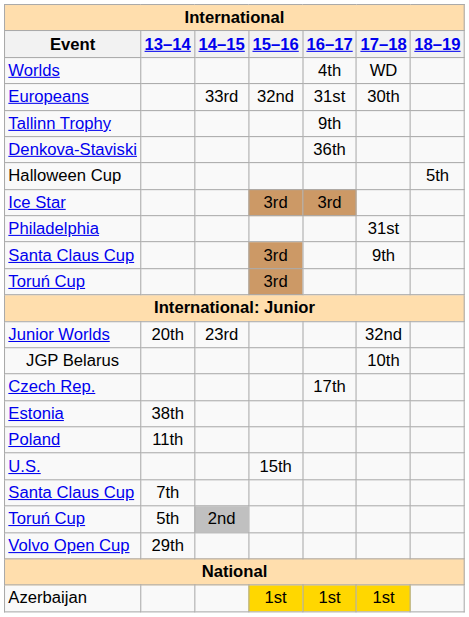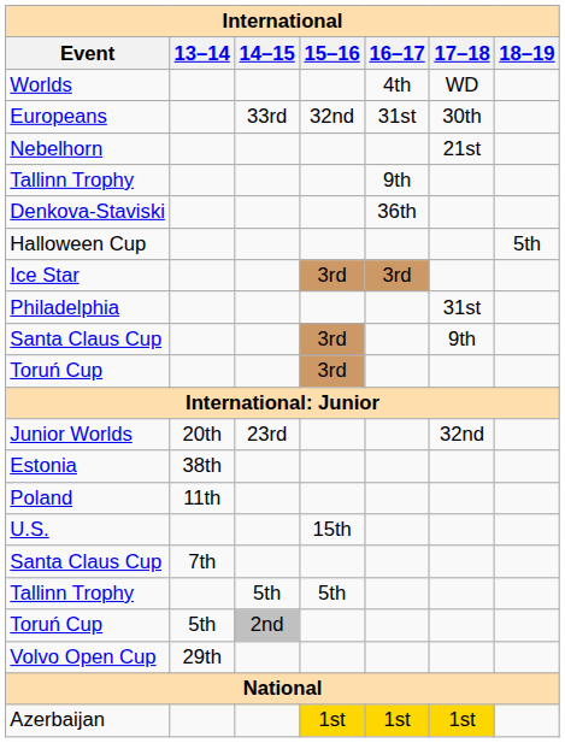 <table class="wikitable" style="text-align:center">
 <tr>
 <th style="background-color: #ffdead; " colspan=7 align=center>International</th>
 </tr>
 <tr>
 <th>Event</th>
 <th><a href='#'>13–14</a></th>
 <th><a href='#'>14–15</a></th>
 <th><a href='#'>15–16</a></th>
 <th><a href='#'>16–17</a></th>
 <th><a href='#'>17–18</a></th>
 <th><a href='#'>18–19</a></th>
 </tr>
 <tr>
 <td align=left><a href='#'>Worlds</a></td>
 <td></td>
 <td></td>
 <td></td>
 <td>4th</td>
 <td>WD</td>
 <td></td>
 </tr>
 <tr>
 <td align=left><a href='#'>Europeans</a></td>
 <td></td>
 <td>33rd</td>
 <td>32nd</td>
 <td>31st</td>
 <td>30th</td>
+<td></td>
+</tr>
+<tr>
+<td align=left> <a href='#'>Nebelhorn</a></td>
+<td></td>
+<td></td>
+<td></td>
+<td></td>
+<td>21st</td>
 <td></td>
 </tr>
 <tr>
 <td align=left> <a href='#'>Tallinn Trophy</a></td>
 <td></td>
 <td></td>
 <td></td>
 <td>9th</td>
 <td></td>
 <td></td>
 </tr>
 <tr>
 <td align=left><a href='#'>Denkova-Staviski</a></td>
 <td></td>
 <td></td>
 <td></td>
 <td>36th</td>
 <td></td>
 <td></td>
 </tr>
 <tr>
 <td align=left>Halloween Cup</td>
 <td></td>
 <td></td>
 <td></td>
 <td></td>
 <td></td>
 <td>5th</td>
 </tr>
 <tr>
 <td align=left><a href='#'>Ice Star</a></td>
 <td></td>
 <td></td>
 <td bgcolor=cc9966>3rd</td>
 <td bgcolor=cc9966>3rd</td>
 <td></td>
 <td></td>
 </tr>
 <tr>
 <td align=left><a href='#'>Philadelphia</a></td>
 <td></td>
 <td></td>
 <td></td>
 <td></td>
 <td>31st</td>
 <td></td>
 </tr>
 <tr>
 <td align=left><a href='#'>Santa Claus Cup</a></td>
 <td></td>
 <td></td>
 <td bgcolor=cc9966>3rd</td>
 <td></td>
 <td>9th</td>
 <td></td>
 </tr>
 <tr>
 <td align=left><a href='#'>Toruń Cup</a></td>
 <td></td>
 <td></td>
 <td bgcolor=cc9966>3rd</td>
 <td></td>
 <td></td>
 <td></td>
 </tr>
 <tr>
 <th style="background-color: #ffdead; " colspan=7 align=center>International: Junior</th>
 </tr>
 <tr>
 <td align=left><a href='#'>Junior Worlds</a></td>
 <td>20th</td>
 <td>23rd</td>
 <td></td>
 <td></td>
 <td>32nd</td>
 <td></td>
 </tr>
 <tr>
-<td>JGP Belarus</td>
-<td></td>
-<td></td>
-<td></td>
-<td></td>
-<td>10th</td>
-<td></td>
-</tr>
-<tr>
-<td align=left> <a href='#'>Czech Rep.</a></td>
-<td></td>
-<td></td>
-<td></td>
-<td>17th</td>
-<td></td>
-<td></td>
-</tr>
-<tr>
 <td align=left> <a href='#'>Estonia</a></td>
 <td>38th</td>
 <td></td>
 <td></td>
 <td></td>
 <td></td>
 <td></td>
 </tr>
 <tr>
 <td align=left> <a href='#'>Poland</a></td>
 <td>11th</td>
 <td></td>
 <td></td>
 <td></td>
 <td></td>
 <td></td>
 </tr>
 <tr>
 <td align=left> <a href='#'>U.S.</a></td>
 <td></td>
 <td></td>
 <td>15th</td>
 <td></td>
 <td></td>
 <td></td>
 </tr>
 <tr>
 <td align=left><a href='#'>Santa Claus Cup</a></td>
 <td>7th</td>
 <td></td>
 <td></td>
 <td></td>
 <td></td>
 <td></td>
 </tr>
 <tr>
+<td align=left><a href='#'>Tallinn Trophy</a></td>
+<td></td>
+<td>5th</td>
+<td>5th</td>
+<td></td>
+<td></td>
+<td></td>
+</tr>
+<tr>
 <td align=left><a href='#'>Toruń Cup</a></td>
 <td>5th</td>
 <td bgcolor=silver>2nd</td>
 <td></td>
 <td></td>
 <td></td>
 <td></td>
 </tr>
 <tr>
 <td align=left><a href='#'>Volvo Open Cup</a></td>
 <td>29th</td>
 <td></td>
 <td></td>
 <td></td>
 <td></td>
 <td></td>
 </tr>
 <tr>
 <th style="background-color: #ffdead; " colspan=7 align=center>National</th>
 </tr>
 <tr>
 <td align=left>Azerbaijan</td>
 <td></td>
 <td></td>
 <td bgcolor=gold>1st</td>
 <td bgcolor=gold>1st</td>
 <td bgcolor=gold>1st</td>
 <td></td>
 </tr>
 </table>
